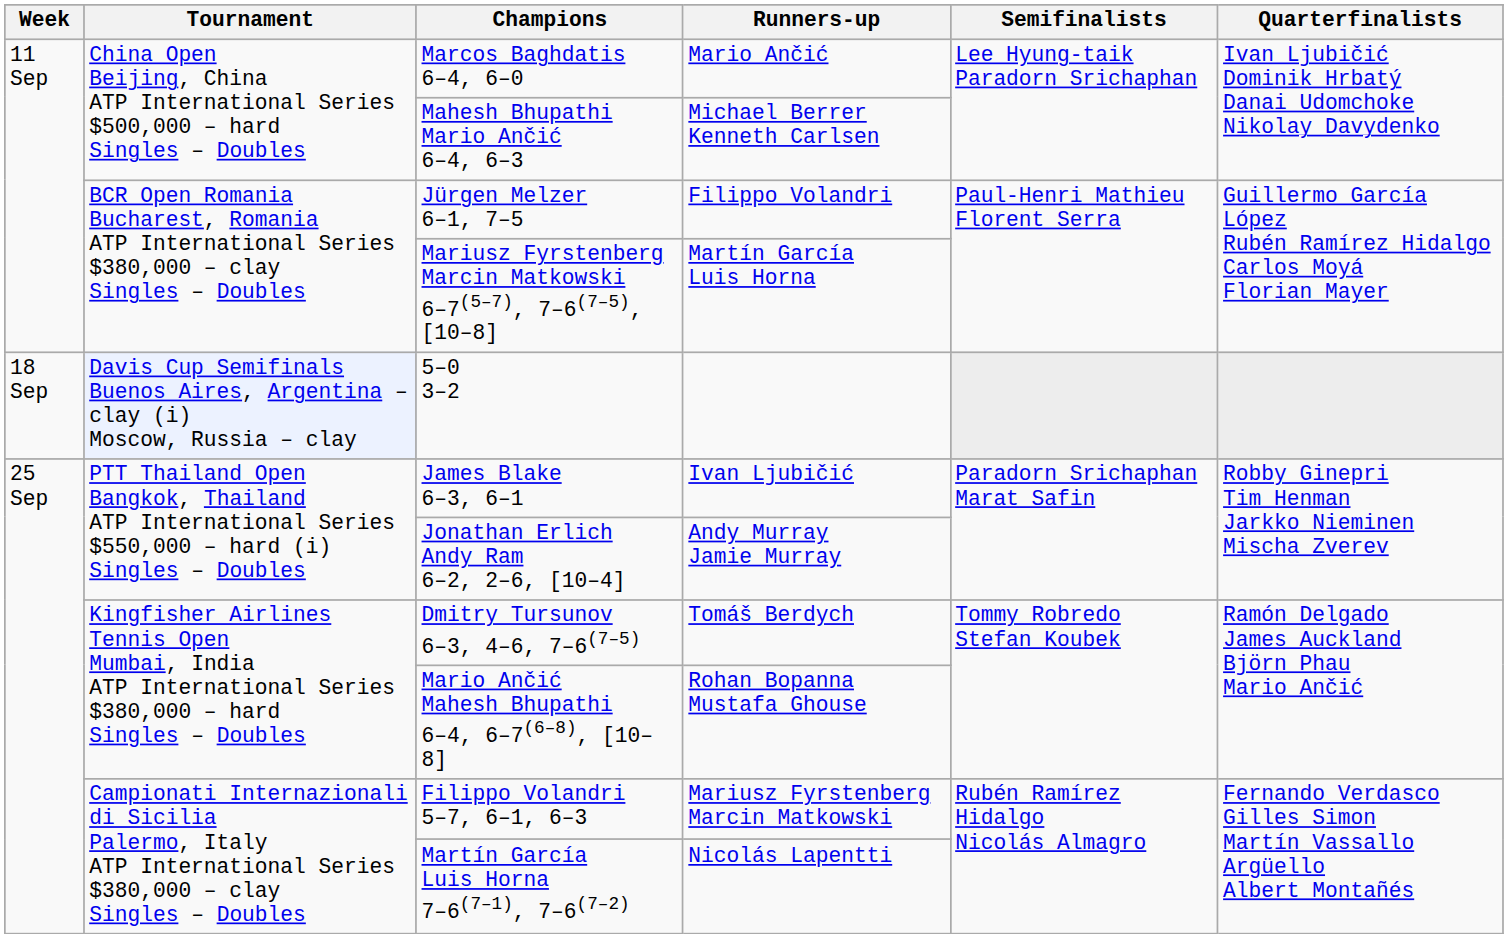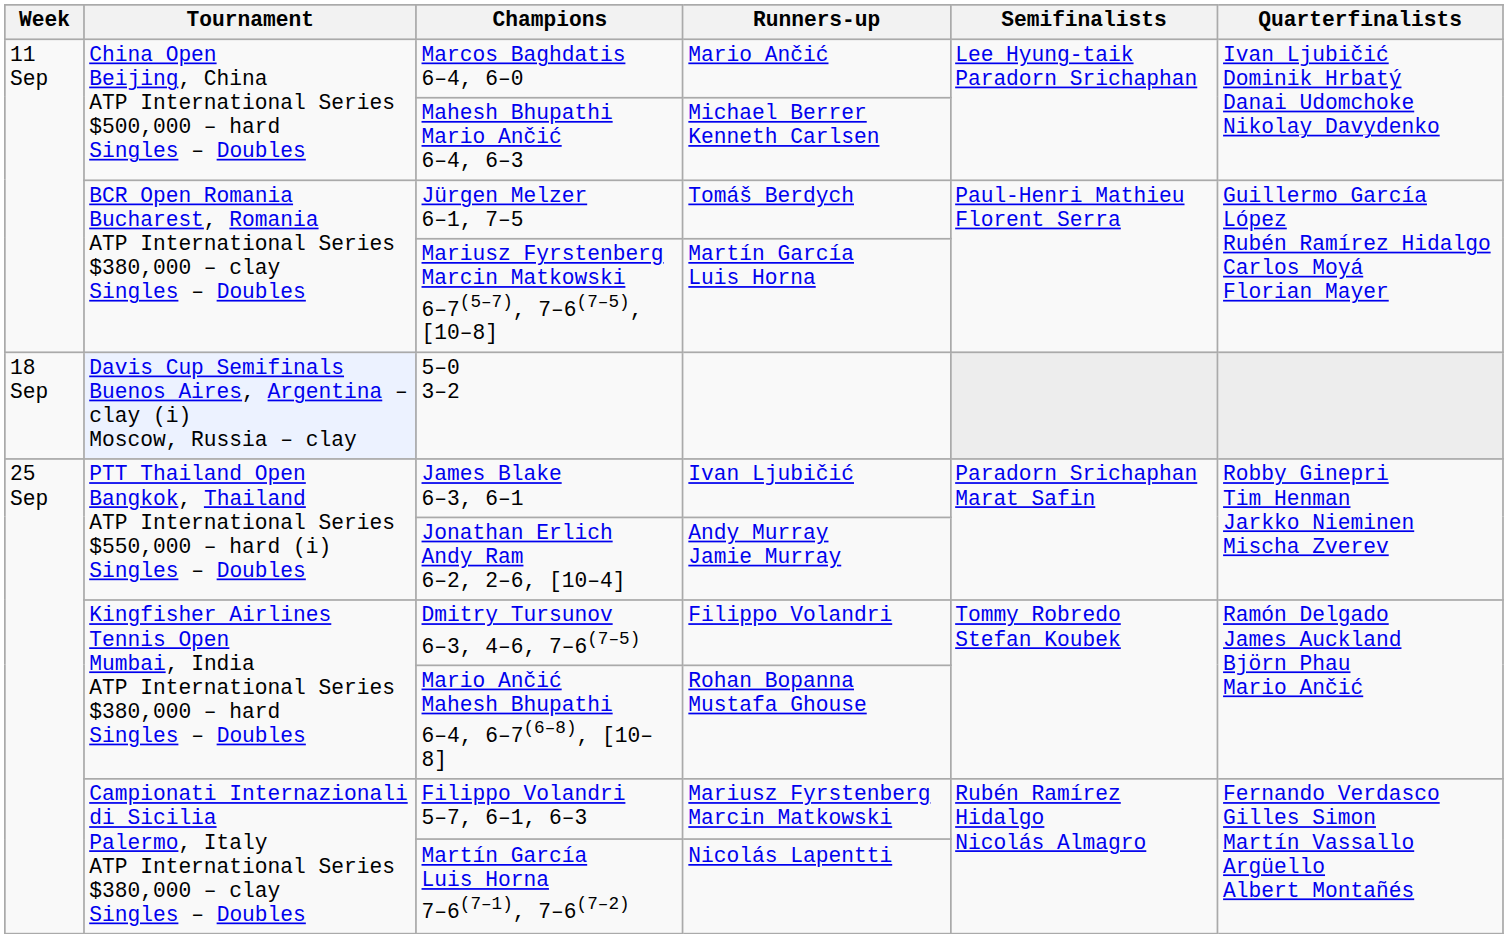 <table class=wikitable style=font-size:95%>
 <tr>
 <th style="width:48px;">Week</th>
 <th style="width:250px;">Tournament</th>
 <th style="width:200px;">Champions</th>
 <th style="width:200px;">Runners-up</th>
 <th style="width:190px;">Semifinalists</th>
 <th style="width:190px;">Quarterfinalists</th>
 </tr>
 <tr valign=top>
 <td rowspan=4>11 Sep</td>
 <td rowspan=2><a href='#'>China Open</a><br> <a href='#'>Beijing</a>, China<br>ATP International Series<br>$500,000 – hard <br><a href='#'>Singles</a> – <a href='#'>Doubles</a></td>
 <td> <a href='#'>Marcos Baghdatis</a><br> 6–4, 6–0</td>
 <td> <a href='#'>Mario Ančić</a></td>
 <td rowspan=2> <a href='#'>Lee Hyung-taik</a><br> <a href='#'>Paradorn Srichaphan</a></td>
 <td rowspan=2> <a href='#'>Ivan Ljubičić</a><br> <a href='#'>Dominik Hrbatý</a><br> <a href='#'>Danai Udomchoke</a><br> <a href='#'>Nikolay Davydenko</a></td>
 </tr>
 <tr valign=top>
 <td> <a href='#'>Mahesh Bhupathi</a><br> <a href='#'>Mario Ančić</a>  <br>6–4, 6–3</td>
 <td> <a href='#'>Michael Berrer</a><br> <a href='#'>Kenneth Carlsen</a></td>
 </tr>
 <tr valign=top>
 <td rowspan=2><a href='#'>BCR Open Romania</a><br> <a href='#'>Bucharest</a>, <a href='#'>Romania</a><br>ATP International Series<br>$380,000 – clay <br><a href='#'>Singles</a> – <a href='#'>Doubles</a></td>
 <td> <a href='#'>Jürgen Melzer</a><br>6–1, 7–5</td>
-<td> <a href='#'>Filippo Volandri</a></td>
+<td> <a href='#'>Tomáš Berdych</a></td>
 <td rowspan=2> <a href='#'>Paul-Henri Mathieu</a><br> <a href='#'>Florent Serra</a></td>
 <td rowspan=2> <a href='#'>Guillermo García López</a><br> <a href='#'>Rubén Ramírez Hidalgo</a><br> <a href='#'>Carlos Moyá</a><br> <a href='#'>Florian Mayer</a></td>
 </tr>
 <tr valign=top>
 <td> <a href='#'>Mariusz Fyrstenberg</a><br> <a href='#'>Marcin Matkowski</a> <br> 6–7<sup>(5–7)</sup>, 7–6<sup>(7–5)</sup>, [10–8]</td>
 <td> <a href='#'>Martín García</a><br> <a href='#'>Luis Horna</a></td>
 </tr>
 <tr valign=top>
 <td rowspan=1>18 Sep</td>
 <td bgcolor=#ECF2FF rowspan=1><a href='#'>Davis Cup Semifinals</a><br> <a href='#'>Buenos Aires</a>, <a href='#'>Argentina</a> – clay (i)<br>  Moscow, Russia – clay</td>
 <td> 5–0<br> 3–2</td>
 <td><br></td>
 <td bgcolor="#ededed"></td>
 <td bgcolor="#ededed"></td>
 </tr>
 <tr valign=top>
 <td rowspan=6>25 Sep</td>
 <td rowspan=2><a href='#'>PTT Thailand Open</a><br> <a href='#'>Bangkok</a>, <a href='#'>Thailand</a><br>ATP International Series<br>$550,000 – hard (i) <br><a href='#'>Singles</a> – <a href='#'>Doubles</a></td>
 <td> <a href='#'>James Blake</a><br> 6–3, 6–1</td>
 <td> <a href='#'>Ivan Ljubičić</a></td>
 <td rowspan=2> <a href='#'>Paradorn Srichaphan</a> <br> <a href='#'>Marat Safin</a></td>
 <td rowspan=2> <a href='#'>Robby Ginepri</a><br> <a href='#'>Tim Henman</a><br> <a href='#'>Jarkko Nieminen</a><br> <a href='#'>Mischa Zverev</a></td>
 </tr>
 <tr valign=top>
 <td> <a href='#'>Jonathan Erlich</a><br> <a href='#'>Andy Ram</a>  <br>6–2, 2–6, [10–4]</td>
 <td> <a href='#'>Andy Murray</a><br> <a href='#'>Jamie Murray</a></td>
 </tr>
 <tr valign=top>
 <td rowspan=2><a href='#'>Kingfisher Airlines Tennis Open</a><br> <a href='#'>Mumbai</a>, India<br>ATP International Series<br>$380,000 – hard <br><a href='#'>Singles</a> – <a href='#'>Doubles</a></td>
 <td> <a href='#'>Dmitry Tursunov</a><br>6–3, 4–6, 7–6<sup>(7–5)</sup></td>
-<td> <a href='#'>Tomáš Berdych</a></td>
+<td> <a href='#'>Filippo Volandri</a></td>
 <td rowspan=2> <a href='#'>Tommy Robredo</a><br> <a href='#'>Stefan Koubek</a></td>
 <td rowspan=2> <a href='#'>Ramón Delgado</a><br> <a href='#'>James Auckland</a><br> <a href='#'>Björn Phau</a><br> <a href='#'>Mario Ančić</a></td>
 </tr>
 <tr valign=top>
 <td> <a href='#'>Mario Ančić</a><br> <a href='#'>Mahesh Bhupathi</a><br>6–4, 6–7<sup>(6–8)</sup>, [10–8]</td>
 <td> <a href='#'>Rohan Bopanna</a><br> <a href='#'>Mustafa Ghouse</a></td>
 </tr>
 <tr valign=top>
 <td rowspan=2><a href='#'>Campionati Internazionali di Sicilia</a><br> <a href='#'>Palermo</a>, Italy<br>ATP International Series <br>$380,000 – clay <br><a href='#'>Singles</a> – <a href='#'>Doubles</a></td>
 <td> <a href='#'>Filippo Volandri</a><br>5–7, 6–1, 6–3</td>
 <td> <a href='#'>Mariusz Fyrstenberg</a><br> <a href='#'>Marcin Matkowski</a></td>
 <td rowspan=2> <a href='#'>Rubén Ramírez Hidalgo</a><br> <a href='#'>Nicolás Almagro</a></td>
 <td rowspan=2> <a href='#'>Fernando Verdasco</a> <br> <a href='#'>Gilles Simon</a><br> <a href='#'>Martín Vassallo Argüello</a><br> <a href='#'>Albert Montañés</a></td>
 </tr>
 <tr valign=top>
 <td> <a href='#'>Martín García</a><br> <a href='#'>Luis Horna</a> <br> 7–6<sup>(7–1)</sup>, 7–6<sup>(7–2)</sup></td>
 <td> <a href='#'>Nicolás Lapentti</a></td>
 </tr>
 </table>
